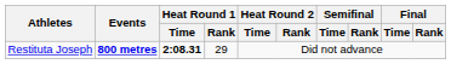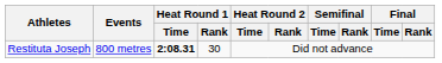 <table class=wikitable style=font-size:90%>
 <tr>
 <th rowspan=2>Athletes</th>
 <th rowspan=2>Events</th>
 <th colspan=2>Heat Round 1</th>
 <th colspan=2>Heat Round 2</th>
 <th colspan=2>Semifinal</th>
 <th colspan=2>Final</th>
 </tr>
 <tr>
 <th>Time</th>
 <th>Rank</th>
 <th>Time</th>
 <th>Rank</th>
 <th>Time</th>
 <th>Rank</th>
 <th>Time</th>
 <th>Rank</th>
 </tr>
 <tr>
 <td><a href='#'>Restituta Joseph</a></td>
-<td><strong><a href='#'>800 metres</a></strong></td>
+<td><a href='#'>800 metres</a></td>
 <td align=center><strong>2:08.31</strong></td>
-<td align=center>29</td>
+<td align=center>30</td>
 <td align=center colspan=6>Did not advance</td>
 </tr>
 </table>
